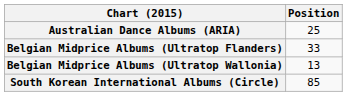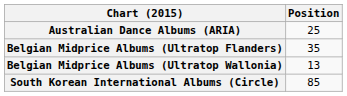 <table class="wikitable sortable plainrowheaders" style="text-align:center">
 <tr>
 <th scope="col">Chart (2015)</th>
 <th scope="col">Position</th>
 </tr>
 <tr>
 <th scope="row">Australian Dance Albums (ARIA)</th>
 <td>25</td>
 </tr>
 <tr>
 <th scope="row">Belgian Midprice Albums (Ultratop Flanders)</th>
-<td>33</td>
+<td>35</td>
 </tr>
 <tr>
 <th scope="row">Belgian Midprice Albums (Ultratop Wallonia)</th>
 <td>13</td>
 </tr>
 <tr>
 <th scope="row">South Korean International Albums (Circle)</th>
 <td>85</td>
 </tr>
 </table>
